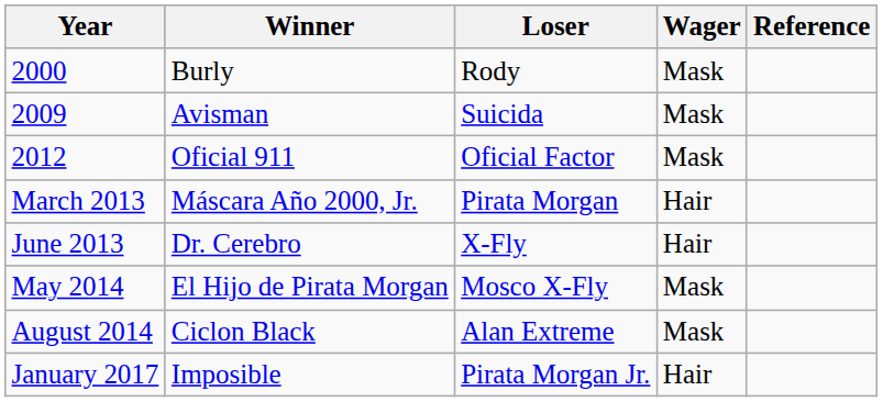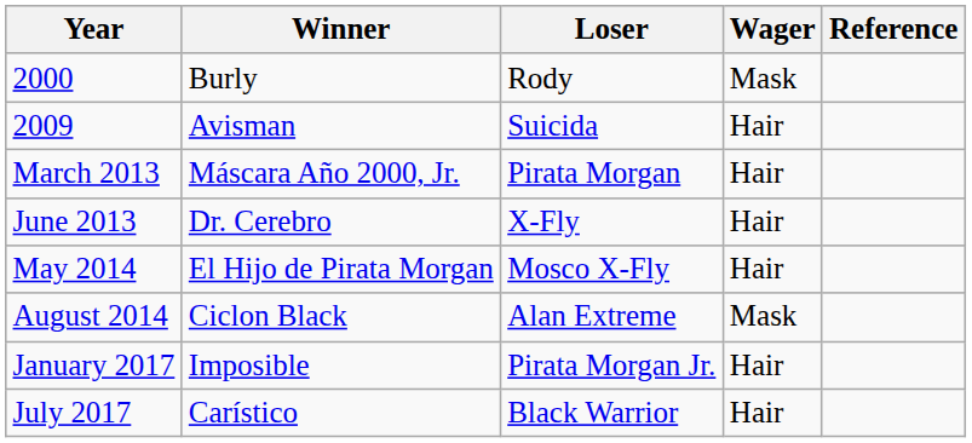 <table text-align: left;" class="wikitable sortable">
 <tr>
 <th>Year</th>
 <th>Winner</th>
 <th>Loser</th>
 <th>Wager</th>
 <th>Reference</th>
 </tr>
 <tr>
 <td><a href='#'>2000</a></td>
 <td>Burly</td>
 <td>Rody</td>
 <td>Mask</td>
 <td></td>
 </tr>
 <tr>
 <td><a href='#'>2009</a></td>
 <td><a href='#'>Avisman</a></td>
 <td><a href='#'>Suicida</a></td>
-<td>Mask</td>
-<td></td>
-</tr>
-<tr>
-<td><a href='#'>2012</a></td>
-<td><a href='#'>Oficial 911</a></td>
-<td><a href='#'>Oficial Factor</a></td>
-<td>Mask</td>
+<td>Hair</td>
 <td></td>
 </tr>
 <tr>
 <td><a href='#'>March 2013</a></td>
 <td><a href='#'>Máscara Año 2000, Jr.</a></td>
 <td><a href='#'>Pirata Morgan</a></td>
 <td>Hair</td>
 <td></td>
 </tr>
 <tr>
 <td><a href='#'>June 2013</a></td>
 <td><a href='#'>Dr. Cerebro</a></td>
 <td><a href='#'>X-Fly</a></td>
 <td>Hair</td>
 <td></td>
 </tr>
 <tr>
 <td><a href='#'>May 2014</a></td>
 <td><a href='#'>El Hijo de Pirata Morgan</a></td>
 <td><a href='#'>Mosco X-Fly</a></td>
-<td>Mask</td>
+<td>Hair</td>
 <td></td>
 </tr>
 <tr>
 <td><a href='#'>August 2014</a></td>
 <td><a href='#'>Ciclon Black</a></td>
 <td><a href='#'>Alan Extreme</a></td>
 <td>Mask</td>
 <td></td>
 </tr>
 <tr>
 <td><a href='#'>January 2017</a></td>
 <td><a href='#'>Imposible</a></td>
 <td><a href='#'>Pirata Morgan Jr.</a></td>
 <td>Hair</td>
 <td></td>
 </tr>
+<tr>
+<td><a href='#'>July 2017</a></td>
+<td><a href='#'>Carístico</a></td>
+<td><a href='#'>Black Warrior</a></td>
+<td>Hair</td>
+<td></td>
+</tr>
 </table>
